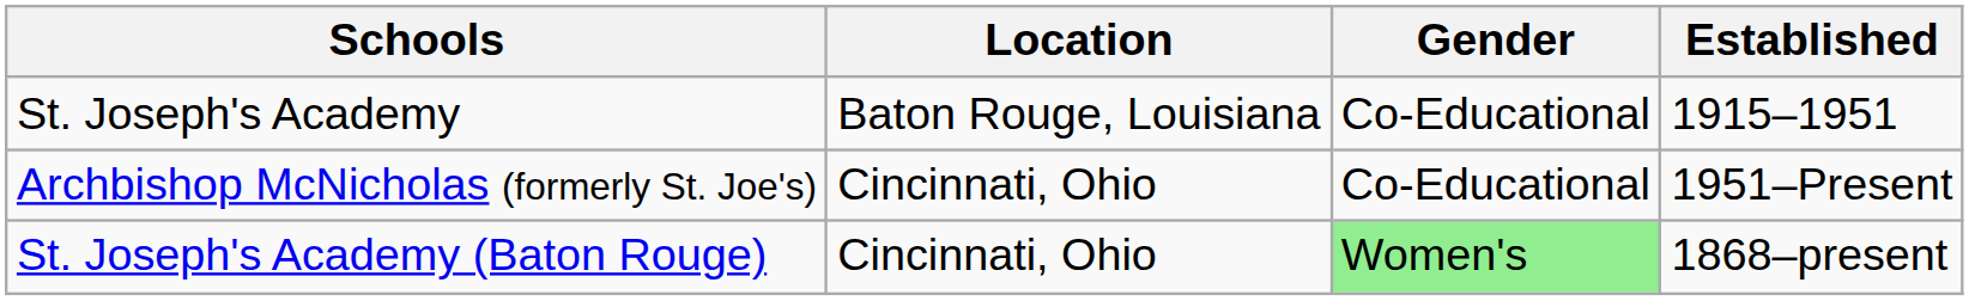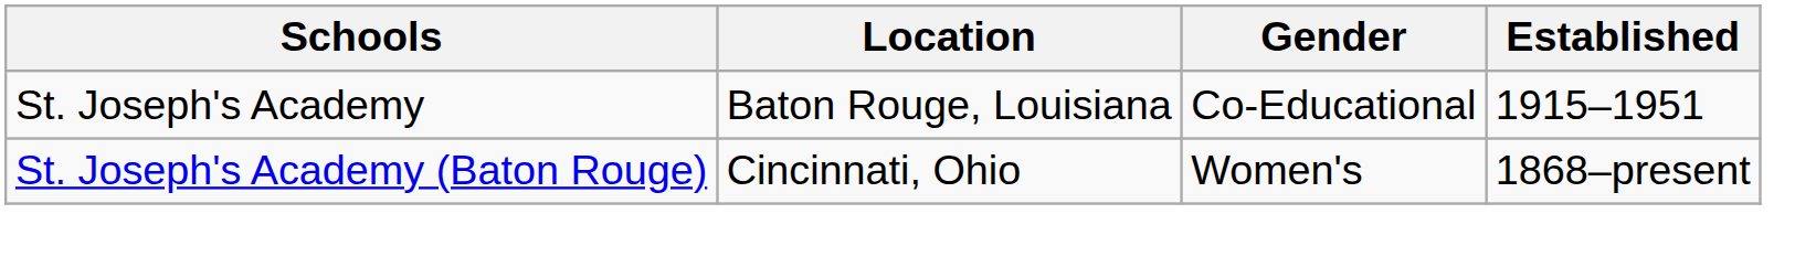 <table class="wikitable">
 <tr>
 <th>Schools</th>
 <th>Location</th>
 <th>Gender</th>
 <th>Established</th>
 </tr>
 <tr>
 <td>St. Joseph's Academy</td>
 <td>Baton Rouge, Louisiana</td>
 <td>Co-Educational</td>
 <td>1915–1951</td>
 </tr>
 <tr>
-<td><a href='#'>Archbishop McNicholas</a> <small>(formerly St. Joe's)</small></td>
-<td>Cincinnati, Ohio</td>
-<td>Co-Educational</td>
-<td>1951–Present</td>
-</tr>
-<tr>
 <td><a href='#'>St. Joseph's Academy (Baton Rouge)</a></td>
 <td>Cincinnati, Ohio</td>
-<td style="background: lightgreen;">Women's</td>
+<td>Women's</td>
 <td>1868–present</td>
 </tr>
 </table>
